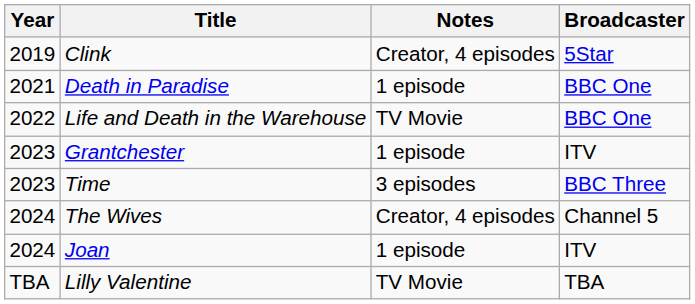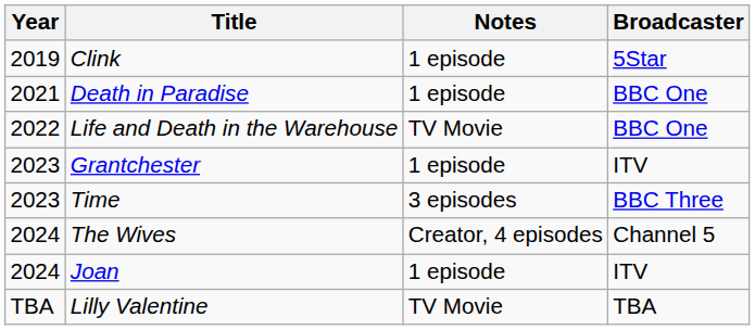 <table class="wikitable sortable">
 <tr>
 <th>Year</th>
 <th>Title</th>
 <th scope="col" class="unsortable">Notes</th>
 <th>Broadcaster</th>
 </tr>
 <tr>
 <td>2019</td>
 <td><em>Clink</em></td>
-<td>Creator, 4 episodes</td>
+<td>1 episode</td>
 <td><a href='#'>5Star</a></td>
 </tr>
 <tr>
 <td>2021</td>
 <td><em><a href='#'>Death in Paradise</a></em></td>
 <td>1 episode</td>
 <td><a href='#'>BBC One</a></td>
 </tr>
 <tr>
 <td>2022</td>
 <td><em>Life and Death in the Warehouse</em></td>
 <td>TV Movie</td>
 <td><a href='#'>BBC One</a></td>
 </tr>
 <tr>
 <td>2023</td>
 <td><em><a href='#'>Grantchester</a></em></td>
 <td>1 episode</td>
 <td>ITV</td>
 </tr>
 <tr>
 <td>2023</td>
 <td><em>Time</em></td>
 <td>3 episodes</td>
 <td><a href='#'>BBC Three</a></td>
 </tr>
 <tr>
 <td>2024</td>
 <td><em>The Wives</em></td>
 <td>Creator, 4 episodes</td>
 <td>Channel 5</td>
 </tr>
 <tr>
 <td>2024</td>
 <td><em><a href='#'>Joan</a></em></td>
 <td>1 episode</td>
 <td>ITV</td>
 </tr>
 <tr>
 <td>TBA</td>
 <td><em>Lilly Valentine</em></td>
 <td>TV Movie</td>
 <td>TBA</td>
 </tr>
 </table>
